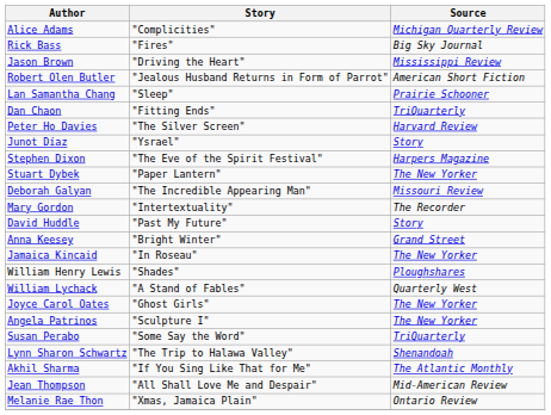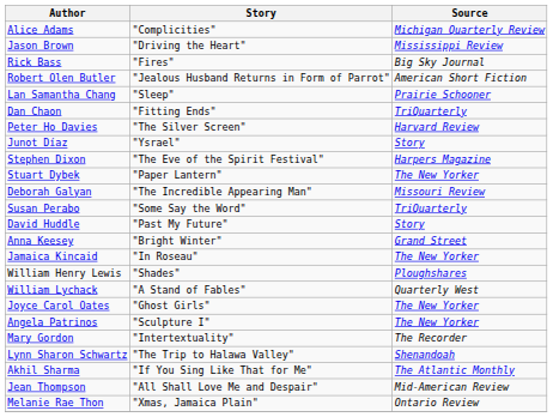 <table class="wikitable">
 <tr>
 <th>Author</th>
 <th>Story</th>
 <th>Source</th>
 </tr>
 <tr>
 <td><a href='#'>Alice Adams</a></td>
 <td>"Complicities"</td>
 <td><em><a href='#'>Michigan Quarterly Review</a></em></td>
 </tr>
 <tr>
+<td><a href='#'>Jason Brown</a></td>
+<td>"Driving the Heart"</td>
+<td><em><a href='#'>Mississippi Review</a></em></td>
+</tr>
+<tr>
 <td><a href='#'>Rick Bass</a></td>
 <td>"Fires"</td>
 <td><em>Big Sky Journal</em></td>
-</tr>
-<tr>
-<td><a href='#'>Jason Brown</a></td>
-<td>"Driving the Heart"</td>
-<td><em><a href='#'>Mississippi Review</a></em></td>
 </tr>
 <tr>
 <td><a href='#'>Robert Olen Butler</a></td>
 <td>"Jealous Husband Returns in Form of Parrot"</td>
 <td><em>American Short Fiction</em></td>
 </tr>
 <tr>
 <td><a href='#'>Lan Samantha Chang</a></td>
 <td>"Sleep"</td>
 <td><em><a href='#'>Prairie Schooner</a></em></td>
 </tr>
 <tr>
 <td><a href='#'>Dan Chaon</a></td>
 <td>"Fitting Ends"</td>
 <td><em><a href='#'>TriQuarterly</a></em></td>
 </tr>
 <tr>
 <td><a href='#'>Peter Ho Davies</a></td>
 <td>"The Silver Screen"</td>
 <td><em><a href='#'>Harvard Review</a></em></td>
 </tr>
 <tr>
 <td><a href='#'>Junot Díaz</a></td>
 <td>"Ysrael"</td>
 <td><em><a href='#'>Story</a></em></td>
 </tr>
 <tr>
 <td><a href='#'>Stephen Dixon</a></td>
 <td>"The Eve of the Spirit Festival"</td>
 <td><em><a href='#'>Harpers Magazine</a></em></td>
 </tr>
 <tr>
 <td><a href='#'>Stuart Dybek</a></td>
 <td>"Paper Lantern"</td>
 <td><em><a href='#'>The New Yorker</a></em></td>
 </tr>
 <tr>
 <td><a href='#'>Deborah Galyan</a></td>
 <td>"The Incredible Appearing Man"</td>
 <td><em><a href='#'>Missouri Review</a></em></td>
 </tr>
 <tr>
-<td><a href='#'>Mary Gordon</a></td>
-<td>"Intertextuality"</td>
-<td><em>The Recorder</em></td>
+<td><a href='#'>Susan Perabo</a></td>
+<td>"Some Say the Word"</td>
+<td><em><a href='#'>TriQuarterly</a></em></td>
 </tr>
 <tr>
 <td><a href='#'>David Huddle</a></td>
 <td>"Past My Future"</td>
 <td><em><a href='#'>Story</a></em></td>
 </tr>
 <tr>
 <td><a href='#'>Anna Keesey</a></td>
 <td>"Bright Winter"</td>
 <td><em><a href='#'>Grand Street</a></em></td>
 </tr>
 <tr>
 <td><a href='#'>Jamaica Kincaid</a></td>
 <td>"In Roseau"</td>
 <td><em><a href='#'>The New Yorker</a></em></td>
 </tr>
 <tr>
 <td>William Henry Lewis</td>
 <td>"Shades"</td>
 <td><em><a href='#'>Ploughshares</a></em></td>
 </tr>
 <tr>
 <td><a href='#'>William Lychack</a></td>
 <td>"A Stand of Fables"</td>
 <td><em>Quarterly West</em></td>
 </tr>
 <tr>
 <td><a href='#'>Joyce Carol Oates</a></td>
 <td>"Ghost Girls"</td>
 <td><em><a href='#'>The New Yorker</a></em></td>
 </tr>
 <tr>
 <td><a href='#'>Angela Patrinos</a></td>
 <td>"Sculpture I"</td>
 <td><em><a href='#'>The New Yorker</a></em></td>
 </tr>
 <tr>
-<td><a href='#'>Susan Perabo</a></td>
-<td>"Some Say the Word"</td>
-<td><em><a href='#'>TriQuarterly</a></em></td>
+<td><a href='#'>Mary Gordon</a></td>
+<td>"Intertextuality"</td>
+<td><em>The Recorder</em></td>
 </tr>
 <tr>
 <td><a href='#'>Lynn Sharon Schwartz</a></td>
 <td>"The Trip to Halawa Valley"</td>
 <td><em><a href='#'>Shenandoah</a></em></td>
 </tr>
 <tr>
 <td><a href='#'>Akhil Sharma</a></td>
 <td>"If You Sing Like That for Me"</td>
 <td><em><a href='#'>The Atlantic Monthly</a></em></td>
 </tr>
 <tr>
 <td><a href='#'>Jean Thompson</a></td>
 <td>"All Shall Love Me and Despair"</td>
 <td><em>Mid-American Review</em></td>
 </tr>
 <tr>
 <td><a href='#'>Melanie Rae Thon</a></td>
 <td>"Xmas, Jamaica Plain"</td>
 <td><em>Ontario Review</em></td>
 </tr>
 <tr>
 </tr>
 </table>
